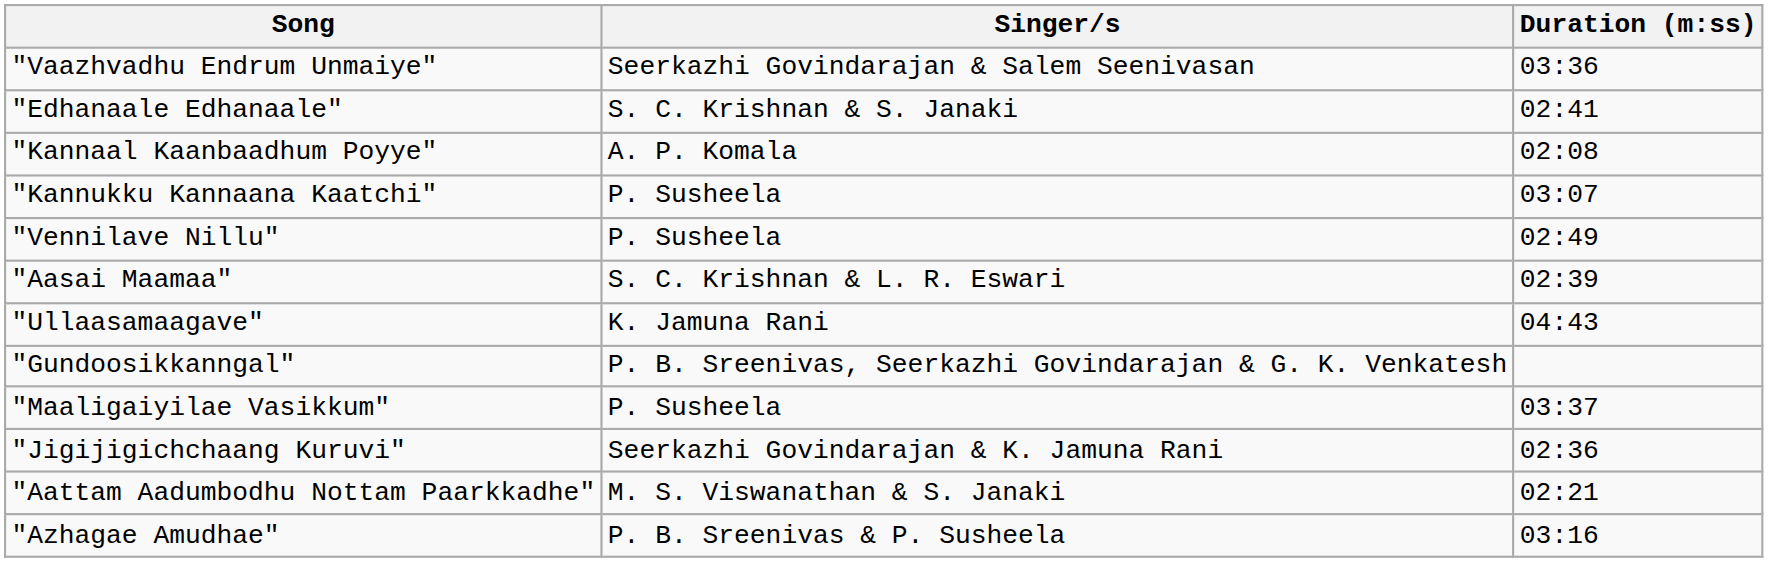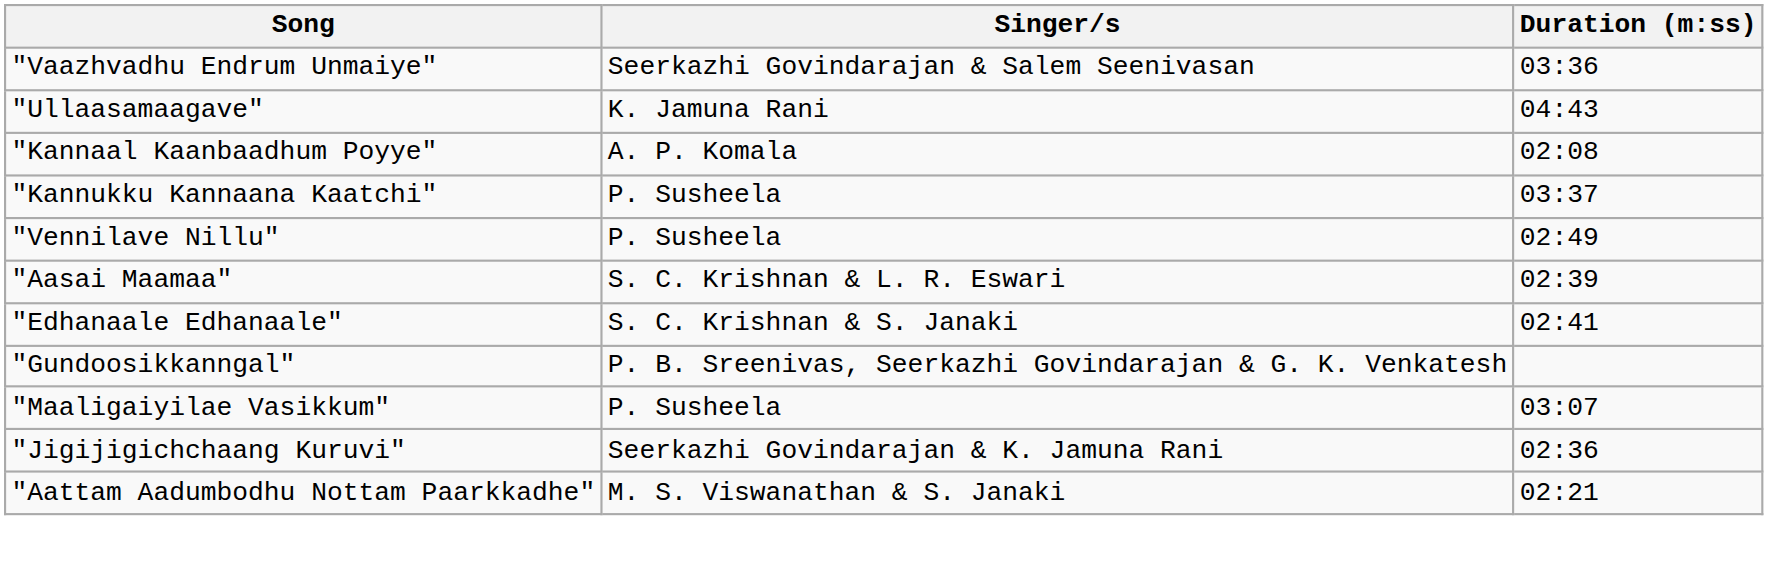 <table class="wikitable" style="font-size:95%;">
 <tr>
 <th>Song</th>
 <th>Singer/s</th>
 <th>Duration (m:ss)</th>
 </tr>
 <tr>
 <td>"Vaazhvadhu Endrum Unmaiye"</td>
 <td>Seerkazhi Govindarajan & Salem Seenivasan</td>
 <td>03:36</td>
 </tr>
 <tr>
-<td>"Edhanaale Edhanaale"</td>
-<td>S. C. Krishnan & S. Janaki</td>
-<td>02:41</td>
+<td>"Ullaasamaagave"</td>
+<td>K. Jamuna Rani</td>
+<td>04:43</td>
 </tr>
 <tr>
 <td>"Kannaal Kaanbaadhum Poyye"</td>
 <td>A. P. Komala</td>
 <td>02:08</td>
 </tr>
 <tr>
 <td>"Kannukku Kannaana Kaatchi"</td>
 <td>P. Susheela</td>
-<td>03:07</td>
+<td>03:37</td>
 </tr>
 <tr>
 <td>"Vennilave Nillu"</td>
 <td>P. Susheela</td>
 <td>02:49</td>
 </tr>
 <tr>
 <td>"Aasai Maamaa"</td>
 <td>S. C. Krishnan & L. R. Eswari</td>
 <td>02:39</td>
 </tr>
 <tr>
-<td>"Ullaasamaagave"</td>
-<td>K. Jamuna Rani</td>
-<td>04:43</td>
+<td>"Edhanaale Edhanaale"</td>
+<td>S. C. Krishnan & S. Janaki</td>
+<td>02:41</td>
 </tr>
 <tr>
 <td>"Gundoosikkanngal"</td>
 <td>P. B. Sreenivas, Seerkazhi Govindarajan & G. K. Venkatesh</td>
 <td></td>
 </tr>
 <tr>
 <td>"Maaligaiyilae Vasikkum"</td>
 <td>P. Susheela</td>
-<td>03:37</td>
+<td>03:07</td>
 </tr>
 <tr>
 <td>"Jigijigichchaang Kuruvi"</td>
 <td>Seerkazhi Govindarajan & K. Jamuna Rani</td>
 <td>02:36</td>
 </tr>
 <tr>
 <td>"Aattam Aadumbodhu Nottam Paarkkadhe"</td>
 <td>M. S. Viswanathan & S. Janaki</td>
 <td>02:21</td>
 </tr>
-<tr>
-<td>"Azhagae Amudhae"</td>
-<td>P. B. Sreenivas & P. Susheela</td>
-<td>03:16</td>
-</tr>
 </table>
